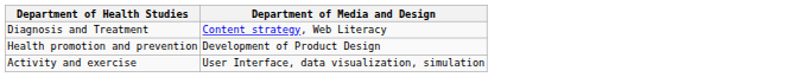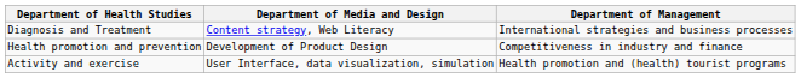 <table class="wikitable">
 <tr>
 <th>Department of Health Studies</th>
 <th>Department of Media and Design</th>
+<th>Department of Management</th>
 </tr>
 <tr>
 <td>Diagnosis and Treatment</td>
 <td><a href='#'>Content strategy</a>, Web Literacy</td>
+<td>International strategies and business processes</td>
 </tr>
 <tr>
 <td>Health promotion and prevention</td>
 <td>Development of Product Design</td>
+<td>Competitiveness in industry and finance</td>
 </tr>
 <tr>
 <td>Activity and exercise</td>
 <td>User Interface, data visualization, simulation</td>
+<td>Health promotion and (health) tourist programs</td>
 </tr>
 </table>
